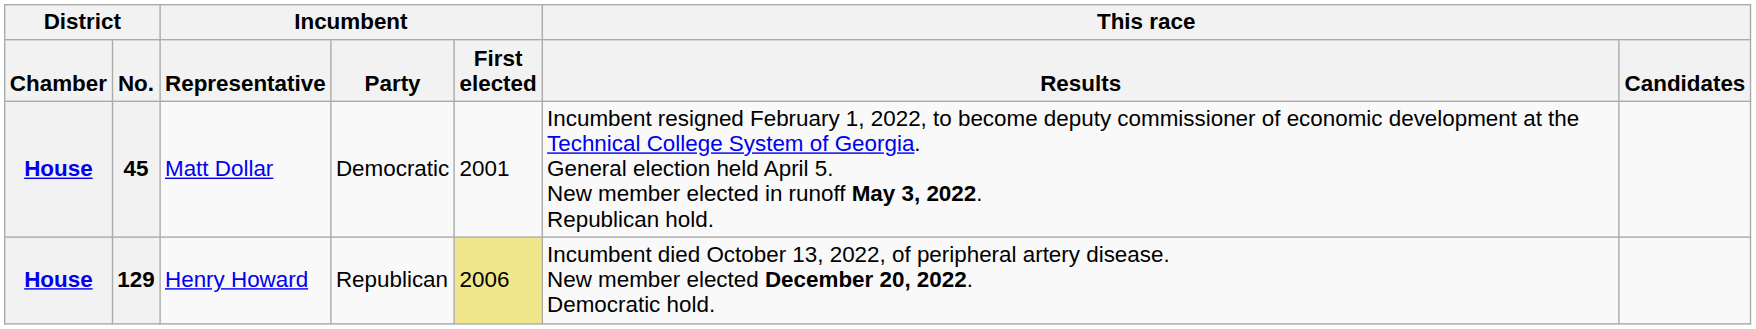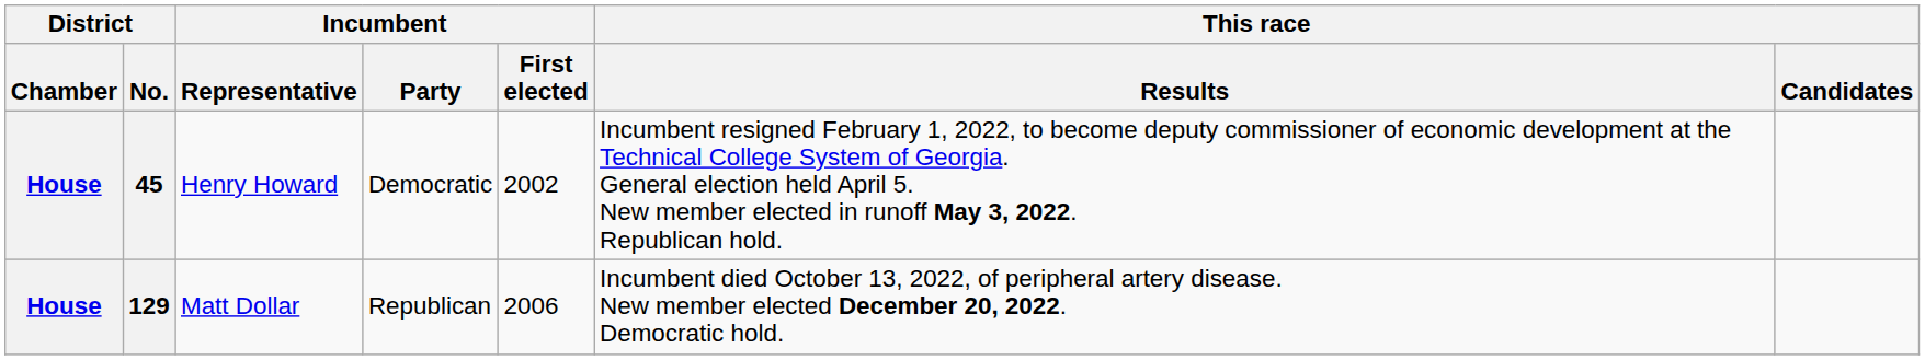 <table class="wikitable sortable">
 <tr valign=bottom>
 <th colspan="2">District</th>
 <th colspan="3">Incumbent</th>
 <th colspan="2">This race</th>
 </tr>
 <tr valign=bottom>
 <th>Chamber</th>
 <th>No.</th>
 <th>Representative</th>
 <th>Party</th>
 <th>First<br>elected</th>
 <th>Results</th>
 <th>Candidates</th>
 </tr>
 <tr>
 <th><a href='#'>House</a></th>
 <th>45</th>
-<td><a href='#'>Matt Dollar</a></td>
+<td><a href='#'>Henry Howard</a></td>
 <td>Democratic</td>
-<td>2001</td>
+<td>2002</td>
 <td data-sort-value=4/6/2021 >Incumbent resigned February 1, 2022, to become deputy commissioner of economic development at the <a href='#'>Technical College System of Georgia</a>.<br>General election held April 5.<br>New member elected in runoff <strong>May 3, 2022</strong>.<br>Republican hold.</td>
 <td nowrap></td>
 </tr>
 <tr>
 <th><a href='#'>House</a></th>
 <th>129</th>
-<td><a href='#'>Henry Howard</a></td>
+<td><a href='#'>Matt Dollar</a></td>
 <td>Republican</td>
-<td style="background: khaki;">2006</td>
+<td>2006</td>
 <td data-sort-value=4/6/2021 >Incumbent died October 13, 2022, of peripheral artery disease.<br>New member elected <strong>December 20, 2022</strong>.<br>Democratic hold.</td>
 <td nowrap></td>
 </tr>
 </table>
